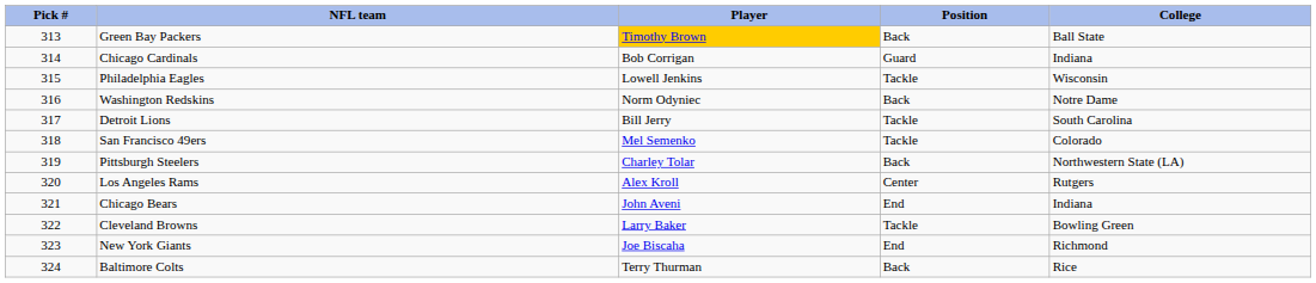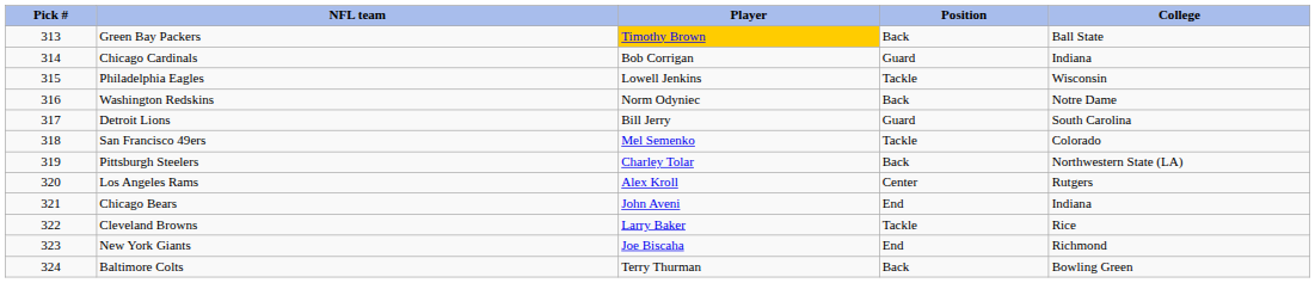 <table class="wikitable sortable sortable" style="width: 100%">
 <tr>
 <th style="background:#A8BDEC;" width=7%>Pick #</th>
 <th width=40% style="background:#A8BDEC;">NFL team</th>
 <th width=20% style="background:#A8BDEC;">Player</th>
 <th width=13% style="background:#A8BDEC;">Position</th>
 <th style="background:#A8BDEC;">College</th>
 </tr>
 <tr>
 <td align=center>313</td>
 <td>Green Bay Packers</td>
 <td bgcolor="#FFCC00"><a href='#'>Timothy Brown</a></td>
 <td>Back</td>
 <td>Ball State</td>
 </tr>
 <tr>
 <td align=center>314</td>
 <td>Chicago Cardinals</td>
 <td>Bob Corrigan</td>
 <td>Guard</td>
 <td>Indiana</td>
 </tr>
 <tr>
 <td align=center>315</td>
 <td>Philadelphia Eagles</td>
 <td>Lowell Jenkins</td>
 <td>Tackle</td>
 <td>Wisconsin</td>
 </tr>
 <tr>
 <td align=center>316</td>
 <td>Washington Redskins</td>
 <td>Norm Odyniec</td>
 <td>Back</td>
 <td>Notre Dame</td>
 </tr>
 <tr>
 <td align=center>317</td>
 <td>Detroit Lions</td>
 <td>Bill Jerry</td>
-<td>Tackle</td>
+<td>Guard</td>
 <td>South Carolina</td>
 </tr>
 <tr>
 <td align=center>318</td>
 <td>San Francisco 49ers</td>
 <td><a href='#'>Mel Semenko</a></td>
 <td>Tackle</td>
 <td>Colorado</td>
 </tr>
 <tr>
 <td align=center>319</td>
 <td>Pittsburgh Steelers</td>
 <td><a href='#'>Charley Tolar</a></td>
 <td>Back</td>
 <td>Northwestern State (LA)</td>
 </tr>
 <tr>
 <td align=center>320</td>
 <td>Los Angeles Rams</td>
 <td><a href='#'>Alex Kroll</a></td>
 <td>Center</td>
 <td>Rutgers</td>
 </tr>
 <tr>
 <td align=center>321</td>
 <td>Chicago Bears</td>
 <td><a href='#'>John Aveni</a></td>
 <td>End</td>
 <td>Indiana</td>
 </tr>
 <tr>
 <td align=center>322</td>
 <td>Cleveland Browns</td>
 <td><a href='#'>Larry Baker</a></td>
 <td>Tackle</td>
-<td>Bowling Green</td>
+<td>Rice</td>
 </tr>
 <tr>
 <td align=center>323</td>
 <td>New York Giants</td>
 <td><a href='#'>Joe Biscaha</a></td>
 <td>End</td>
 <td>Richmond</td>
 </tr>
 <tr>
 <td align=center>324</td>
 <td>Baltimore Colts</td>
 <td>Terry Thurman</td>
 <td>Back</td>
-<td>Rice</td>
+<td>Bowling Green</td>
 </tr>
 </table>
